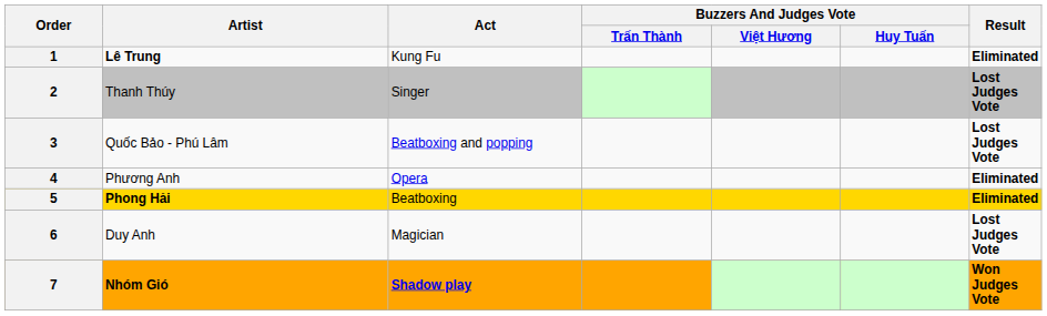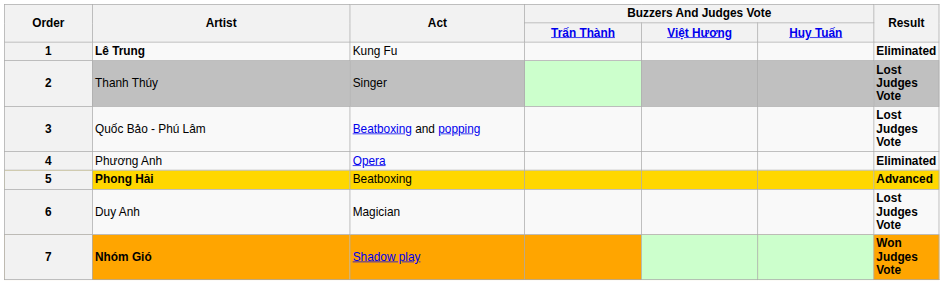 <table class="wikitable sortable" style="width:100%;">
 <tr>
 <th align=center rowspan=2 width=10%>Order</th>
 <th rowspan=2 width=30%>Artist</th>
 <th rowspan=2 width=20%>Act</th>
 <th colspan=3 width=40%>Buzzers And Judges Vote</th>
 <th rowspan=2 width=20%>Result</th>
 </tr>
 <tr>
 <th width=80><a href='#'>Trấn Thành</a></th>
 <th width=80><a href='#'>Việt Hương</a></th>
 <th width=80><a href='#'>Huy Tuấn</a></th>
 </tr>
 <tr>
 <th>1</th>
 <td><strong>Lê Trung</strong></td>
 <td>Kung Fu</td>
 <td></td>
 <td></td>
 <td></td>
 <td><strong>Eliminated</strong></td>
 </tr>
 <tr bgcolor="silver">
 <th>2</th>
 <td>Thanh Thúy</td>
 <td>Singer</td>
 <td align=center bgcolor="#cfc"></td>
 <td></td>
 <td></td>
 <td><strong>Lost Judges Vote</strong></td>
 </tr>
 <tr>
 <th>3</th>
 <td>Quốc Bảo - Phú Lâm</td>
 <td><a href='#'>Beatboxing</a> and <a href='#'>popping</a></td>
 <td></td>
 <td></td>
 <td></td>
 <td><strong>Lost Judges Vote</strong></td>
 </tr>
 <tr>
 <th>4</th>
 <td>Phương Anh</td>
 <td><a href='#'>Opera</a></td>
 <td></td>
 <td></td>
 <td></td>
 <td><strong>Eliminated</strong></td>
 </tr>
 <tr bgcolor=gold>
 <th>5</th>
 <td><strong>Phong Hải</strong></td>
 <td>Beatboxing</td>
 <td></td>
 <td></td>
 <td></td>
-<td><strong>Eliminated</strong></td>
+<td><strong>Advanced</strong></td>
 </tr>
 <tr>
 <th>6</th>
 <td>Duy Anh</td>
 <td>Magician</td>
 <td></td>
 <td></td>
 <td></td>
 <td><strong>Lost Judges Vote</strong></td>
 </tr>
 <tr bgcolor="orange">
 <th>7</th>
 <td><strong>Nhóm Gió</strong></td>
-<td><strong><a href='#'>Shadow play</a></strong></td>
+<td><a href='#'>Shadow play</a></td>
 <td></td>
 <td align=center bgcolor="#cfc"></td>
 <td align=center bgcolor="#cfc"></td>
 <td><strong>Won Judges Vote</strong></td>
 </tr>
 </table>
